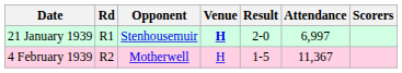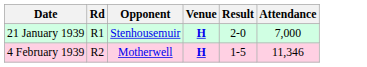 <table class="wikitable sortable" style="font-size:95%; text-align:center">
 <tr>
 <th>Date</th>
 <th>Rd</th>
 <th>Opponent</th>
 <th>Venue</th>
 <th>Result</th>
 <th>Attendance</th>
-<th>Scorers</th>
 </tr>
 <tr bgcolor = "#d0ffe3">
 <td>21 January 1939</td>
 <td>R1</td>
 <td><a href='#'>Stenhousemuir</a></td>
 <td><strong><a href='#'>H</a></strong></td>
 <td>2-0</td>
-<td>6,997</td>
-<td></td>
+<td>7,000</td>
 </tr>
 <tr bgcolor = "#ffd0e3">
 <td>4 February 1939</td>
 <td>R2</td>
 <td><a href='#'>Motherwell</a></td>
-<td><a href='#'>H</a></td>
+<td><strong><a href='#'>H</a></strong></td>
 <td>1-5</td>
-<td>11,367</td>
-<td></td>
+<td>11,346</td>
 </tr>
 </table>
